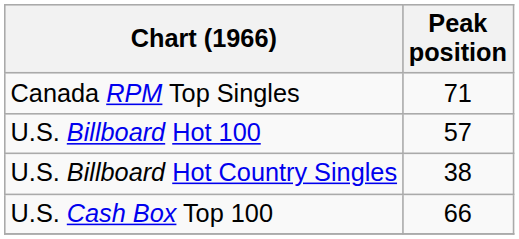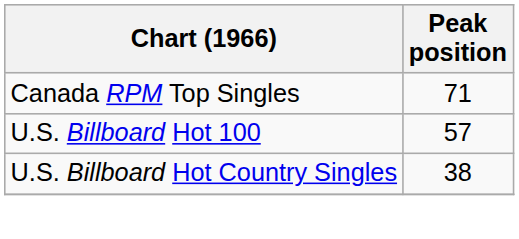 <table class="wikitable sortable">
 <tr>
 <th>Chart (1966)</th>
 <th>Peak<br>position</th>
 </tr>
 <tr>
 <td>Canada <em><a href='#'>RPM</a></em> Top Singles</td>
 <td style="text-align:center;">71</td>
 </tr>
 <tr>
 <td>U.S. <em><a href='#'>Billboard</a></em> <a href='#'>Hot 100</a></td>
 <td style="text-align:center;">57</td>
 </tr>
 <tr>
 <td>U.S. <em>Billboard</em> <a href='#'>Hot Country Singles</a></td>
 <td style="text-align:center;">38</td>
 </tr>
 <tr>
-<td>U.S. <em><a href='#'>Cash Box</a></em> Top 100</td>
-<td style="text-align:center;">66</td>
-</tr>
-<tr>
 </tr>
 </table>
